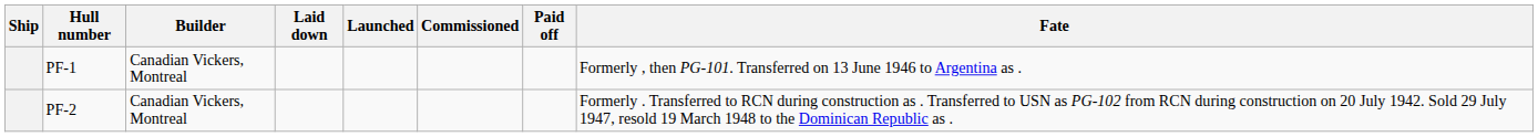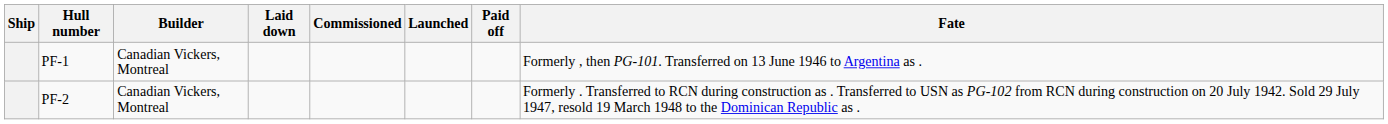 <table class="wikitable sortable nowraplinks plainrowheaders">
 <tr>
 <th scope="col">Ship</th>
 <th scope="col">Hull number</th>
 <th scope="col">Builder</th>
 <th scope="col">Laid down</th>
+<th scope="col">Commissioned</th>
 <th scope="col">Launched</th>
-<th scope="col">Commissioned</th>
 <th scope="col">Paid off</th>
 <th scope="col">Fate</th>
 </tr>
 <tr>
 <th scope="row"></th>
 <td>PF-1</td>
 <td>Canadian Vickers, Montreal</td>
 <td></td>
 <td></td>
 <td></td>
 <td></td>
 <td>Formerly , then <em>PG-101</em>.  Transferred on 13 June 1946 to <a href='#'>Argentina</a> as .</td>
 </tr>
 <tr>
 <th scope="row"></th>
 <td>PF-2</td>
 <td>Canadian Vickers, Montreal</td>
 <td></td>
 <td></td>
 <td></td>
 <td></td>
 <td>Formerly .  Transferred to RCN during construction as .  Transferred to USN as <em>PG-102</em> from RCN during construction on 20 July 1942.  Sold 29 July 1947, resold 19 March 1948 to the <a href='#'>Dominican Republic</a> as .</td>
 </tr>
 </table>
